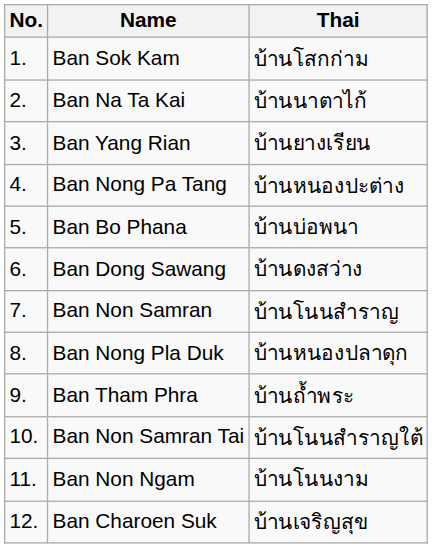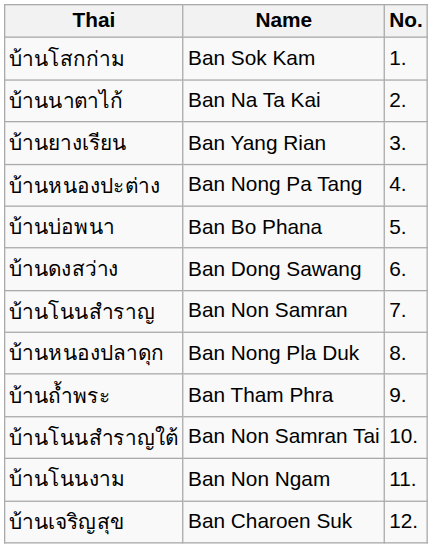 <table class="wikitable sortable">
 <tr>
+<th>Thai</th>
+<th>Name</th>
 <th>No.</th>
-<th>Name</th>
-<th>Thai</th>
 </tr>
 <tr>
+<td>บ้านโสกก่าม</td>
+<td>Ban Sok Kam</td>
 <td>1.</td>
-<td>Ban Sok Kam</td>
-<td>บ้านโสกก่าม</td>
 </tr>
 <tr>
+<td>บ้านนาตาไก้</td>
+<td>Ban Na Ta Kai</td>
 <td>2.</td>
-<td>Ban Na Ta Kai</td>
-<td>บ้านนาตาไก้</td>
 </tr>
 <tr>
+<td>บ้านยางเรียน</td>
+<td>Ban Yang Rian</td>
 <td>3.</td>
-<td>Ban Yang Rian</td>
-<td>บ้านยางเรียน</td>
 </tr>
 <tr>
+<td>บ้านหนองปะต่าง</td>
+<td>Ban Nong Pa Tang</td>
 <td>4.</td>
-<td>Ban Nong Pa Tang</td>
-<td>บ้านหนองปะต่าง</td>
 </tr>
 <tr>
+<td>บ้านบ่อพนา</td>
+<td>Ban Bo Phana</td>
 <td>5.</td>
-<td>Ban Bo Phana</td>
-<td>บ้านบ่อพนา</td>
 </tr>
 <tr>
+<td>บ้านดงสว่าง</td>
+<td>Ban Dong Sawang</td>
 <td>6.</td>
-<td>Ban Dong Sawang</td>
-<td>บ้านดงสว่าง</td>
 </tr>
 <tr>
+<td>บ้านโนนสำราญ</td>
+<td>Ban Non Samran</td>
 <td>7.</td>
-<td>Ban Non Samran</td>
-<td>บ้านโนนสำราญ</td>
 </tr>
 <tr>
+<td>บ้านหนองปลาดุก</td>
+<td>Ban Nong Pla Duk</td>
 <td>8.</td>
-<td>Ban Nong Pla Duk</td>
-<td>บ้านหนองปลาดุก</td>
 </tr>
 <tr>
+<td>บ้านถ้ำพระ</td>
+<td>Ban Tham Phra</td>
 <td>9.</td>
-<td>Ban Tham Phra</td>
-<td>บ้านถ้ำพระ</td>
 </tr>
 <tr>
+<td>บ้านโนนสำราญใต้</td>
+<td>Ban Non Samran Tai</td>
 <td>10.</td>
-<td>Ban Non Samran Tai</td>
-<td>บ้านโนนสำราญใต้</td>
 </tr>
 <tr>
+<td>บ้านโนนงาม</td>
+<td>Ban Non Ngam</td>
 <td>11.</td>
-<td>Ban Non Ngam</td>
-<td>บ้านโนนงาม</td>
 </tr>
 <tr>
+<td>บ้านเจริญสุข</td>
+<td>Ban Charoen Suk</td>
 <td>12.</td>
-<td>Ban Charoen Suk</td>
-<td>บ้านเจริญสุข</td>
 </tr>
 </table>
